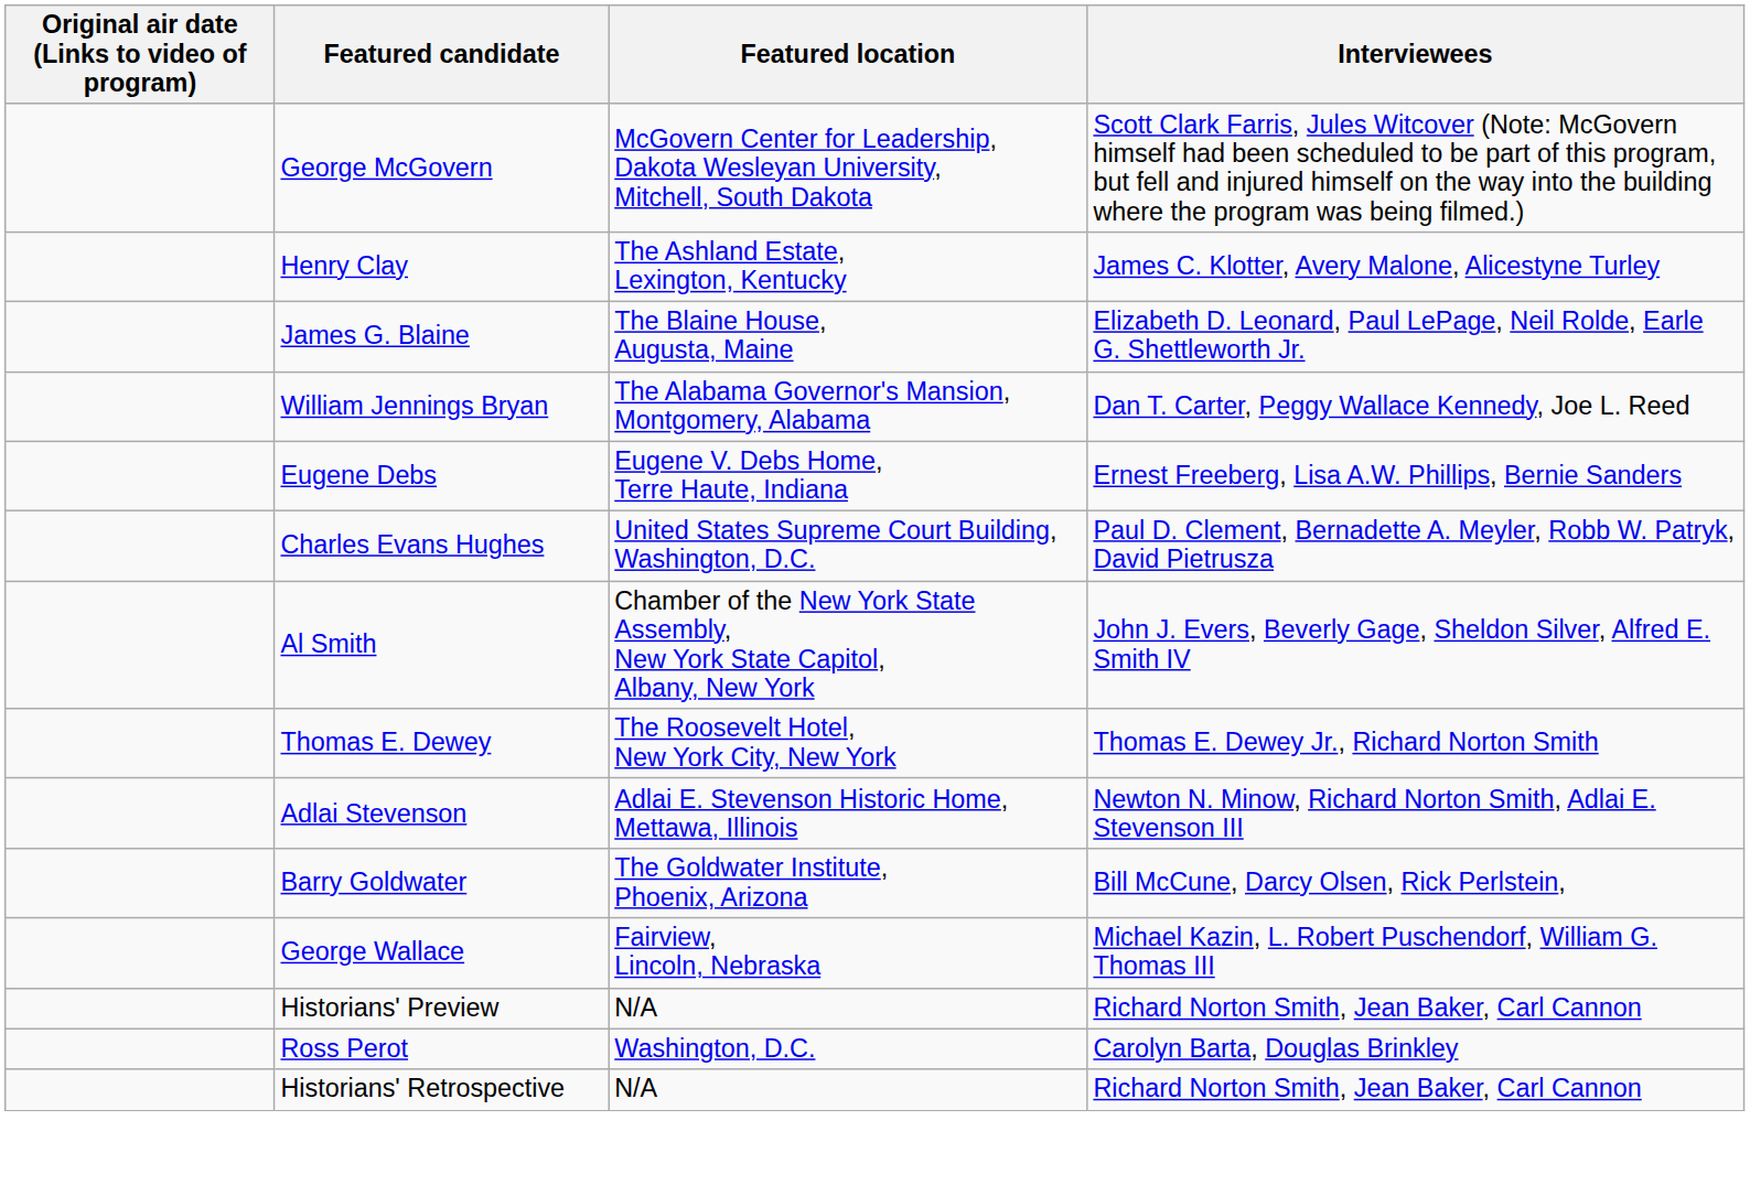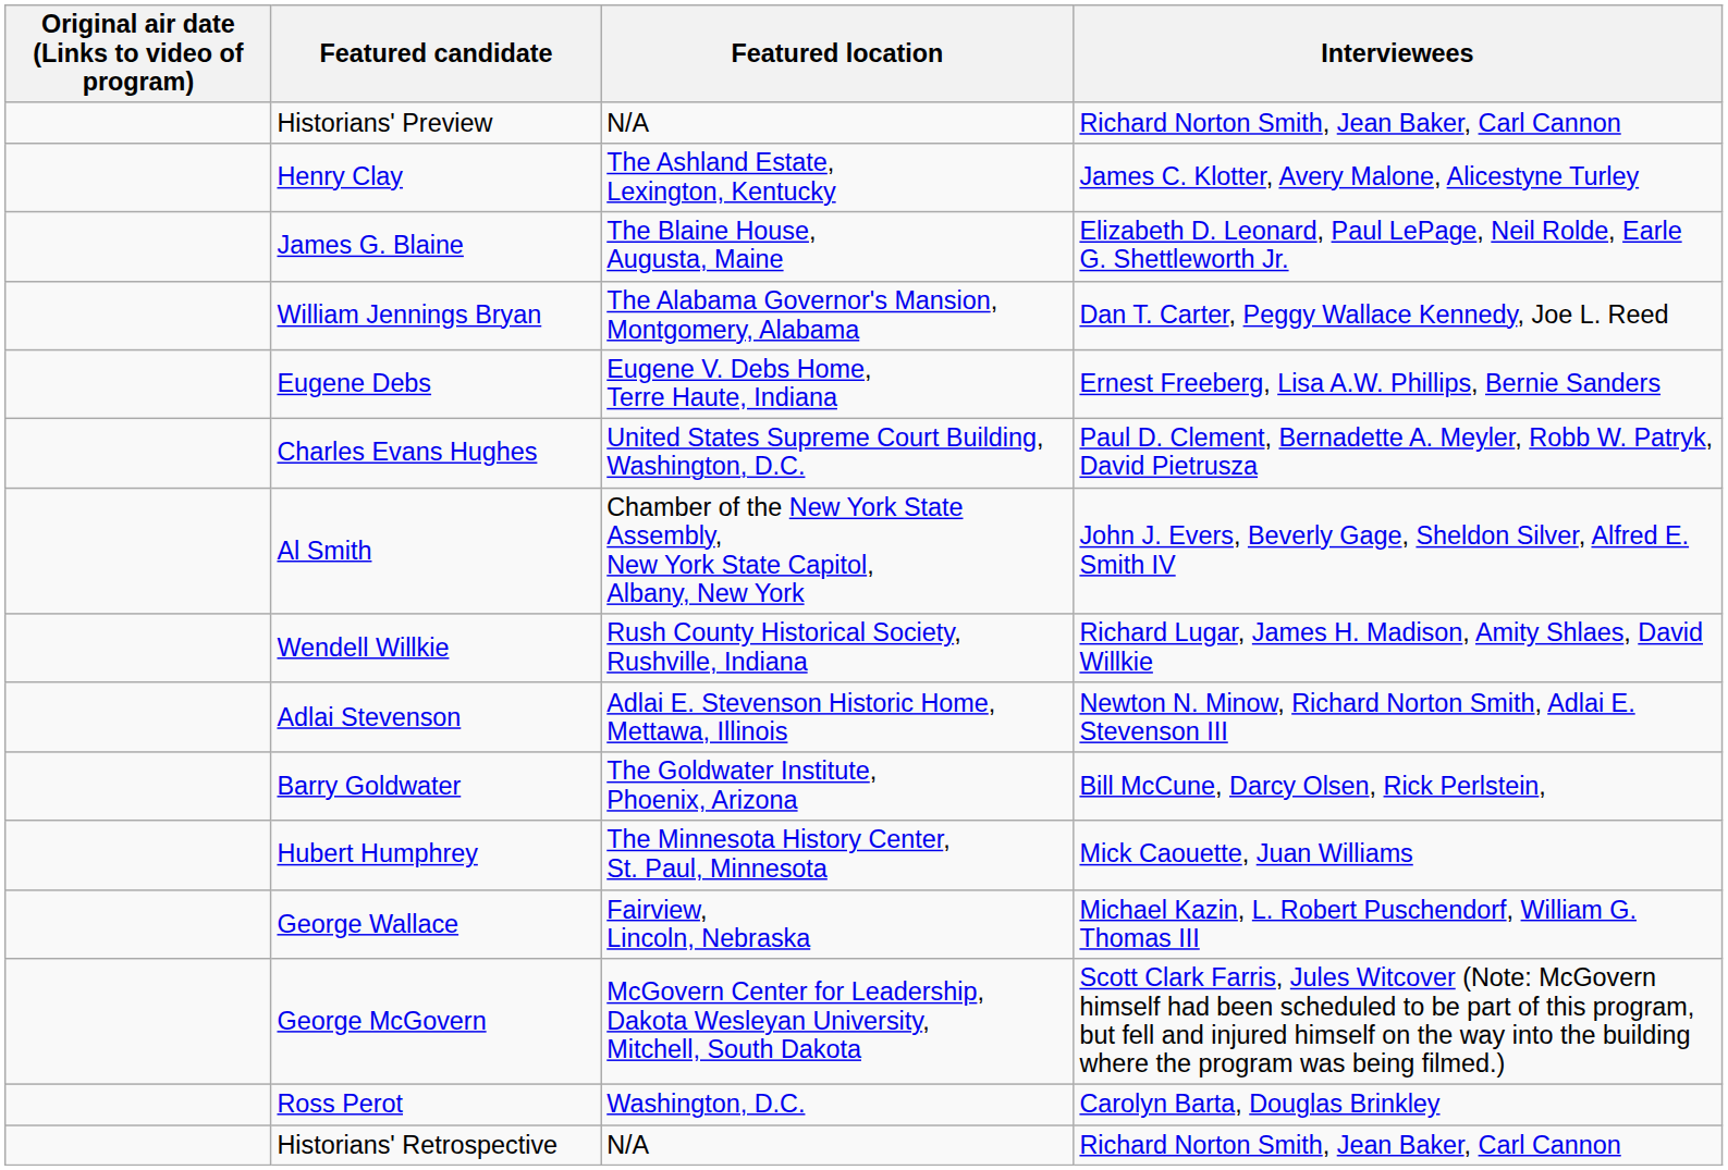 <table class="wikitable">
 <tr>
 <th style="width:160px;">Original air date<br>(Links to video of program)</th>
 <th style="width:200px;">Featured candidate</th>
 <th style="width:290px;">Featured location</th>
 <th style="width:400px;">Interviewees</th>
 </tr>
 <tr>
 <td></td>
-<td><a href='#'>George McGovern</a></td>
-<td><a href='#'>McGovern Center for Leadership</a>,<br><a href='#'>Dakota Wesleyan University</a>,<br><a href='#'>Mitchell, South Dakota</a></td>
-<td><a href='#'>Scott Clark Farris</a>, <a href='#'>Jules Witcover</a> (Note: McGovern himself had been scheduled to be part of this program, but fell and injured himself on the way into the building where the program was being filmed.)</td>
+<td>Historians' Preview</td>
+<td>N/A</td>
+<td><a href='#'>Richard Norton Smith</a>, <a href='#'>Jean Baker</a>, <a href='#'>Carl Cannon</a></td>
 </tr>
 <tr>
 <td></td>
 <td><a href='#'>Henry Clay</a></td>
 <td><a href='#'>The Ashland Estate</a>,<br><a href='#'>Lexington, Kentucky</a></td>
 <td><a href='#'>James C. Klotter</a>, <a href='#'>Avery Malone</a>, <a href='#'>Alicestyne Turley</a></td>
 </tr>
 <tr>
 <td></td>
 <td><a href='#'>James G. Blaine</a></td>
 <td><a href='#'>The Blaine House</a>,<br><a href='#'>Augusta, Maine</a></td>
 <td><a href='#'>Elizabeth D. Leonard</a>, <a href='#'>Paul LePage</a>, <a href='#'>Neil Rolde</a>, <a href='#'>Earle G. Shettleworth Jr.</a></td>
 </tr>
 <tr>
 <td></td>
 <td><a href='#'>William Jennings Bryan</a></td>
 <td><a href='#'>The Alabama Governor's Mansion</a>,<br><a href='#'>Montgomery, Alabama</a></td>
 <td><a href='#'>Dan T. Carter</a>, <a href='#'>Peggy Wallace Kennedy</a>, Joe L. Reed</td>
 </tr>
 <tr>
 <td></td>
 <td><a href='#'>Eugene Debs</a></td>
 <td><a href='#'>Eugene V. Debs Home</a>,<br><a href='#'>Terre Haute, Indiana</a></td>
 <td><a href='#'>Ernest Freeberg</a>, <a href='#'>Lisa A.W. Phillips</a>, <a href='#'>Bernie Sanders</a></td>
 </tr>
 <tr>
 <td></td>
 <td><a href='#'>Charles Evans Hughes</a></td>
 <td><a href='#'>United States Supreme Court Building</a>,<br><a href='#'>Washington, D.C.</a></td>
 <td><a href='#'>Paul D. Clement</a>, <a href='#'>Bernadette A. Meyler</a>, <a href='#'>Robb W. Patryk</a>, <a href='#'>David Pietrusza</a></td>
 </tr>
 <tr>
 <td></td>
 <td><a href='#'>Al Smith</a></td>
 <td>Chamber of the <a href='#'>New York State Assembly</a>,<br><a href='#'>New York State Capitol</a>,<br><a href='#'>Albany, New York</a></td>
 <td><a href='#'>John J. Evers</a>, <a href='#'>Beverly Gage</a>, <a href='#'>Sheldon Silver</a>, <a href='#'>Alfred E. Smith IV</a></td>
 </tr>
 <tr>
 <td></td>
-<td><a href='#'>Thomas E. Dewey</a></td>
-<td><a href='#'>The Roosevelt Hotel</a>,<br><a href='#'>New York City, New York</a></td>
-<td><a href='#'>Thomas E. Dewey Jr.</a>, <a href='#'>Richard Norton Smith</a></td>
+<td><a href='#'>Wendell Willkie</a></td>
+<td><a href='#'>Rush County Historical Society</a>,<br><a href='#'>Rushville, Indiana</a></td>
+<td><a href='#'>Richard Lugar</a>, <a href='#'>James H. Madison</a>, <a href='#'>Amity Shlaes</a>, <a href='#'>David Willkie</a></td>
 </tr>
 <tr>
 <td></td>
 <td><a href='#'>Adlai Stevenson</a></td>
 <td><a href='#'>Adlai E. Stevenson Historic Home</a>,<br><a href='#'>Mettawa, Illinois</a></td>
 <td><a href='#'>Newton N. Minow</a>, <a href='#'>Richard Norton Smith</a>, <a href='#'>Adlai E. Stevenson III</a></td>
 </tr>
 <tr>
 <td></td>
 <td><a href='#'>Barry Goldwater</a></td>
 <td><a href='#'>The Goldwater Institute</a>,<br><a href='#'>Phoenix, Arizona</a></td>
 <td><a href='#'>Bill McCune</a>, <a href='#'>Darcy Olsen</a>, <a href='#'>Rick Perlstein</a>,</td>
 </tr>
 <tr>
 <td></td>
+<td><a href='#'>Hubert Humphrey</a></td>
+<td><a href='#'>The Minnesota History Center</a>,<br><a href='#'>St. Paul, Minnesota</a></td>
+<td><a href='#'>Mick Caouette</a>, <a href='#'>Juan Williams</a></td>
+</tr>
+<tr>
+<td></td>
 <td><a href='#'>George Wallace</a></td>
 <td><a href='#'>Fairview</a>,<br><a href='#'>Lincoln, Nebraska</a></td>
 <td><a href='#'>Michael Kazin</a>, <a href='#'>L. Robert Puschendorf</a>, <a href='#'>William G. Thomas III</a></td>
 </tr>
 <tr>
 <td></td>
-<td>Historians' Preview</td>
-<td>N/A</td>
-<td><a href='#'>Richard Norton Smith</a>, <a href='#'>Jean Baker</a>, <a href='#'>Carl Cannon</a></td>
+<td><a href='#'>George McGovern</a></td>
+<td><a href='#'>McGovern Center for Leadership</a>,<br><a href='#'>Dakota Wesleyan University</a>,<br><a href='#'>Mitchell, South Dakota</a></td>
+<td><a href='#'>Scott Clark Farris</a>, <a href='#'>Jules Witcover</a> (Note: McGovern himself had been scheduled to be part of this program, but fell and injured himself on the way into the building where the program was being filmed.)</td>
 </tr>
 <tr>
 <td></td>
 <td><a href='#'>Ross Perot</a></td>
 <td><a href='#'>Washington, D.C.</a></td>
 <td><a href='#'>Carolyn Barta</a>, <a href='#'>Douglas Brinkley</a></td>
 </tr>
 <tr>
 <td></td>
 <td>Historians' Retrospective</td>
 <td>N/A</td>
 <td><a href='#'>Richard Norton Smith</a>, <a href='#'>Jean Baker</a>, <a href='#'>Carl Cannon</a></td>
 </tr>
 </table>
